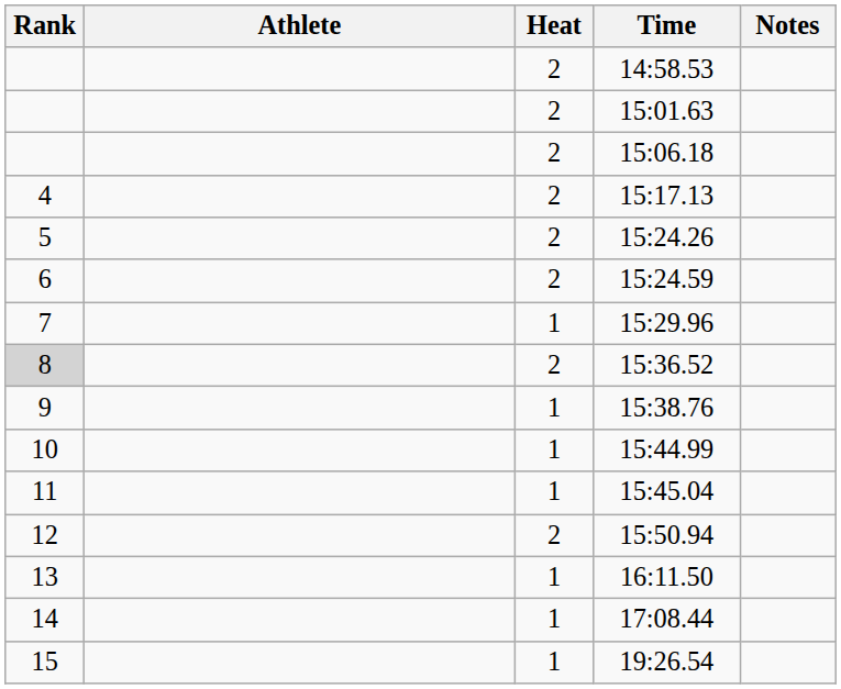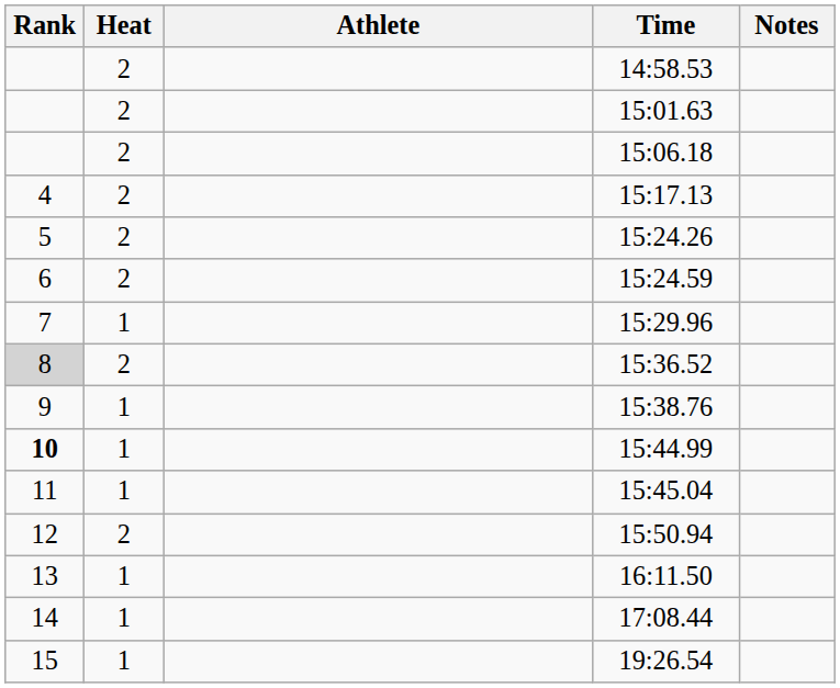 <table class="wikitable" style="text-align:center">
 <tr>
 <th width=40>Rank</th>
+<th width=40>Heat</th>
 <th width=250>Athlete</th>
-<th width=40>Heat</th>
 <th width=80>Time</th>
 <th width=50>Notes</th>
 </tr>
 <tr>
 <td></td>
+<td>2</td>
 <td align=left></td>
-<td>2</td>
 <td>14:58.53</td>
 <td></td>
 </tr>
 <tr>
 <td></td>
+<td>2</td>
 <td align=left></td>
-<td>2</td>
 <td>15:01.63</td>
 <td></td>
 </tr>
 <tr>
 <td></td>
+<td>2</td>
 <td align=left></td>
-<td>2</td>
 <td>15:06.18</td>
 <td></td>
 </tr>
 <tr>
 <td>4</td>
+<td>2</td>
 <td align=left></td>
-<td>2</td>
 <td>15:17.13</td>
 <td></td>
 </tr>
 <tr>
 <td>5</td>
+<td>2</td>
 <td align=left></td>
-<td>2</td>
 <td>15:24.26</td>
 <td></td>
 </tr>
 <tr>
 <td>6</td>
+<td>2</td>
 <td align=left></td>
-<td>2</td>
 <td>15:24.59</td>
 <td></td>
 </tr>
 <tr>
 <td>7</td>
+<td>1</td>
 <td align=left></td>
-<td>1</td>
 <td>15:29.96</td>
 <td></td>
 </tr>
 <tr>
 <td style="background: lightgrey;">8</td>
+<td>2</td>
 <td align=left></td>
-<td>2</td>
 <td>15:36.52</td>
 <td></td>
 </tr>
 <tr>
 <td>9</td>
+<td>1</td>
 <td align=left></td>
-<td>1</td>
 <td>15:38.76</td>
 <td></td>
 </tr>
 <tr>
-<td>10</td>
+<td><strong>10</strong></td>
+<td>1</td>
 <td align=left></td>
-<td>1</td>
 <td>15:44.99</td>
 <td></td>
 </tr>
 <tr>
 <td>11</td>
+<td>1</td>
 <td align=left></td>
-<td>1</td>
 <td>15:45.04</td>
 <td></td>
 </tr>
 <tr>
 <td>12</td>
+<td>2</td>
 <td align=left></td>
-<td>2</td>
 <td>15:50.94</td>
 <td></td>
 </tr>
 <tr>
 <td>13</td>
+<td>1</td>
 <td align=left></td>
-<td>1</td>
 <td>16:11.50</td>
 <td></td>
 </tr>
 <tr>
 <td>14</td>
+<td>1</td>
 <td align=left></td>
-<td>1</td>
 <td>17:08.44</td>
 <td></td>
 </tr>
 <tr>
 <td>15</td>
+<td>1</td>
 <td align=left></td>
-<td>1</td>
 <td>19:26.54</td>
 <td></td>
 </tr>
 </table>
